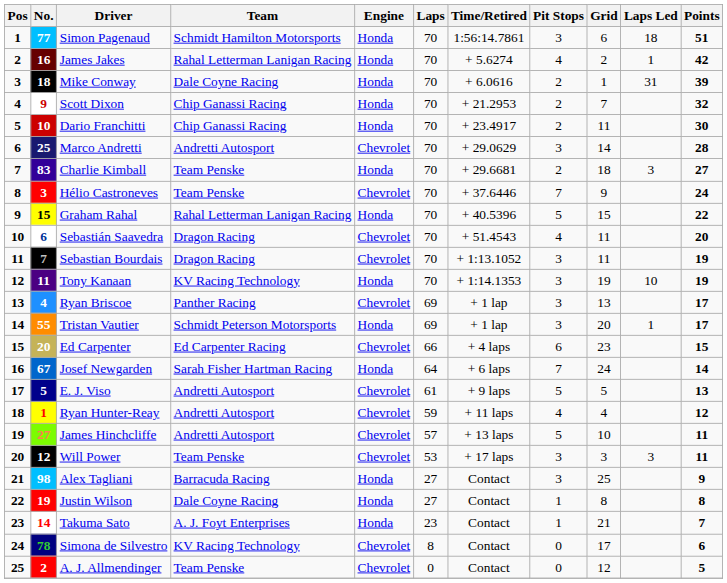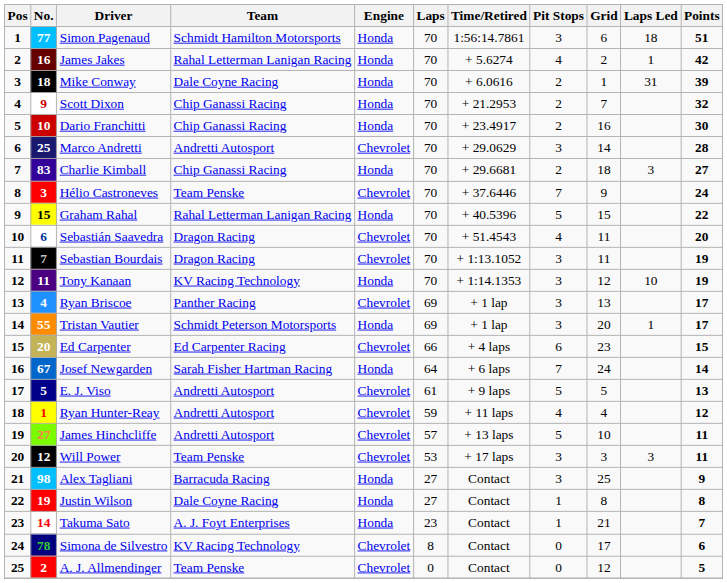 <table class="wikitable" " style="font-size:95%">
 <tr>
 <th>Pos</th>
 <th>No.</th>
 <th>Driver</th>
 <th>Team</th>
 <th>Engine</th>
 <th>Laps</th>
 <th>Time/Retired</th>
 <th>Pit Stops</th>
 <th>Grid</th>
 <th>Laps Led</th>
 <th>Points</th>
 </tr>
 <tr>
 <td align="center"><strong>1</strong></td>
 <td style="background:deepskyblue; color:white;" align="center"><strong>77</strong></td>
 <td> <a href='#'>Simon Pagenaud</a></td>
 <td><a href='#'>Schmidt Hamilton Motorsports</a></td>
 <td><a href='#'>Honda</a></td>
 <td align="center">70</td>
 <td align="center">1:56:14.7861</td>
 <td align="center">3</td>
 <td align="center">6</td>
 <td align="center">18</td>
 <td align="center"><strong>51</strong></td>
 </tr>
 <tr>
 <td align="center"><strong>2</strong></td>
 <td style="background:#660000; color:white;" align="center"><strong>16</strong></td>
 <td> <a href='#'>James Jakes</a></td>
 <td><a href='#'>Rahal Letterman Lanigan Racing</a></td>
 <td><a href='#'>Honda</a></td>
 <td align="center">70</td>
 <td align="center">+ 5.6274</td>
 <td align="center">4</td>
 <td align="center">2</td>
 <td align="center">1</td>
 <td align="center"><strong>42</strong></td>
 </tr>
 <tr>
 <td align="center"><strong>3</strong></td>
 <td style="background:black; color:white;" align="center"><strong>18</strong></td>
 <td> <a href='#'>Mike Conway</a></td>
 <td><a href='#'>Dale Coyne Racing</a></td>
 <td><a href='#'>Honda</a></td>
 <td align="center">70</td>
 <td align="center">+ 6.0616</td>
 <td align="center">2</td>
 <td align="center">1</td>
 <td align="center">31</td>
 <td align="center"><strong>39</strong></td>
 </tr>
 <tr>
 <td align="center"><strong>4</strong></td>
 <td style="background:white; color:#CC0000;" align="center"><strong>9</strong></td>
 <td> <a href='#'>Scott Dixon</a></td>
 <td><a href='#'>Chip Ganassi Racing</a></td>
 <td><a href='#'>Honda</a></td>
 <td align="center">70</td>
 <td align="center">+ 21.2953</td>
 <td align="center">2</td>
 <td align="center">7</td>
 <td align="center"></td>
 <td align="center"><strong>32</strong></td>
 </tr>
 <tr>
 <td align="center"><strong>5</strong></td>
 <td style="background:#CC0000; color:white;" align="center"><strong>10</strong></td>
 <td> <a href='#'>Dario Franchitti</a></td>
 <td><a href='#'>Chip Ganassi Racing</a></td>
 <td><a href='#'>Honda</a></td>
 <td align="center">70</td>
 <td align="center">+ 23.4917</td>
 <td align="center">2</td>
-<td align="center">11</td>
+<td align="center">16</td>
 <td align="center"></td>
 <td align="center"><strong>30</strong></td>
 </tr>
 <tr>
 <td align="center"><strong>6</strong></td>
 <td style="background:midnightblue; color:white;" align="center"><strong>25</strong></td>
 <td> <a href='#'>Marco Andretti</a></td>
 <td><a href='#'>Andretti Autosport</a></td>
 <td><a href='#'>Chevrolet</a></td>
 <td align="center">70</td>
 <td align="center">+ 29.0629</td>
 <td align="center">3</td>
 <td align="center">14</td>
 <td align="center"></td>
 <td align="center"><strong>28</strong></td>
 </tr>
 <tr>
 <td align="center"><strong>7</strong></td>
 <td style="background:#330099; color:white;" align="center"><strong>83</strong></td>
 <td> <a href='#'>Charlie Kimball</a></td>
-<td><a href='#'>Team Penske</a></td>
+<td><a href='#'>Chip Ganassi Racing</a></td>
 <td><a href='#'>Honda</a></td>
 <td align="center">70</td>
 <td align="center">+ 29.6681</td>
 <td align="center">2</td>
 <td align="center">18</td>
 <td align="center">3</td>
 <td align="center"><strong>27</strong></td>
 </tr>
 <tr>
 <td align="center"><strong>8</strong></td>
 <td style="background:red; color:white;" align="center"><strong>3</strong></td>
 <td> <a href='#'>Hélio Castroneves</a></td>
 <td><a href='#'>Team Penske</a></td>
 <td><a href='#'>Chevrolet</a></td>
 <td align="center">70</td>
 <td align="center">+ 37.6446</td>
 <td align="center">7</td>
 <td align="center">9</td>
 <td align="center"></td>
 <td align="center"><strong>24</strong></td>
 </tr>
 <tr>
 <td align="center"><strong>9</strong></td>
 <td style="background:yellow; color:black;" align="center"><strong>15</strong></td>
 <td> <a href='#'>Graham Rahal</a></td>
 <td><a href='#'>Rahal Letterman Lanigan Racing</a></td>
 <td><a href='#'>Honda</a></td>
 <td align="center">70</td>
 <td align="center">+ 40.5396</td>
 <td align="center">5</td>
 <td align="center">15</td>
 <td align="center"></td>
 <td align="center"><strong>22</strong></td>
 </tr>
 <tr>
 <td align="center"><strong>10</strong></td>
 <td style="background:white; color:#003399;" align="center"><strong>6</strong></td>
 <td> <a href='#'>Sebastián Saavedra</a></td>
 <td><a href='#'>Dragon Racing</a></td>
 <td><a href='#'>Chevrolet</a></td>
 <td align="center">70</td>
 <td align="center">+ 51.4543</td>
 <td align="center">4</td>
 <td align="center">11</td>
 <td align="center"></td>
 <td align="center"><strong>20</strong></td>
 </tr>
 <tr>
 <td align="center"><strong>11</strong></td>
 <td style="background:black; color:silver;" align="center"><strong>7</strong></td>
 <td> <a href='#'>Sebastian Bourdais</a></td>
 <td><a href='#'>Dragon Racing</a></td>
 <td><a href='#'>Chevrolet</a></td>
 <td align="center">70</td>
 <td align="center">+ 1:13.1052</td>
 <td align="center">3</td>
 <td align="center">11</td>
 <td align="center"></td>
 <td align="center"><strong>19</strong></td>
 </tr>
 <tr>
 <td align="center"><strong>12</strong></td>
 <td style="background:indigo; color:white;" align="center"><strong>11</strong></td>
 <td> <a href='#'>Tony Kanaan</a></td>
 <td><a href='#'>KV Racing Technology</a></td>
 <td><a href='#'>Honda</a></td>
 <td align="center">70</td>
 <td align="center">+ 1:14.1353</td>
 <td align="center">3</td>
-<td align="center">19</td>
+<td align="center">12</td>
 <td align="center">10</td>
 <td align="center"><strong>19</strong></td>
 </tr>
 <tr>
 <td align="center"><strong>13</strong></td>
 <td align="center" style="background:dodgerblue; color:white;"><strong>4</strong></td>
 <td> <a href='#'>Ryan Briscoe</a></td>
 <td><a href='#'>Panther Racing</a></td>
 <td><a href='#'>Chevrolet</a></td>
 <td align="center">69</td>
 <td align="center">+ 1 lap</td>
 <td align="center">3</td>
 <td align="center">13</td>
 <td align="center"></td>
 <td align="center"><strong>17</strong></td>
 </tr>
 <tr>
 <td align="center"><strong>14</strong></td>
 <td style="background:darkorange; color:white;" align="center"><strong>55</strong></td>
 <td> <a href='#'>Tristan Vautier</a></td>
 <td><a href='#'>Schmidt Peterson Motorsports</a></td>
 <td><a href='#'>Honda</a></td>
 <td align="center">69</td>
 <td align="center">+ 1 lap</td>
 <td align="center">3</td>
 <td align="center">20</td>
 <td align="center">1</td>
 <td align="center"><strong>17</strong></td>
 </tr>
 <tr>
 <td align="center"><strong>15</strong></td>
 <td style="background:#C5B358; color:white;" align="center"><strong>20</strong></td>
 <td> <a href='#'>Ed Carpenter</a></td>
 <td><a href='#'>Ed Carpenter Racing</a></td>
 <td><a href='#'>Chevrolet</a></td>
 <td align="center">66</td>
 <td align="center">+ 4 laps</td>
 <td align="center">6</td>
 <td align="center">23</td>
 <td align="center"></td>
 <td align="center"><strong>15</strong></td>
 </tr>
 <tr>
 <td align="center"><strong>16</strong></td>
 <td style="background:#0066CC; color:white;" align="center"><strong>67</strong></td>
 <td> <a href='#'>Josef Newgarden</a></td>
 <td><a href='#'>Sarah Fisher Hartman Racing</a></td>
 <td><a href='#'>Honda</a></td>
 <td align="center">64</td>
 <td align="center">+ 6 laps</td>
 <td align="center">7</td>
 <td align="center">24</td>
 <td align="center"></td>
 <td align="center"><strong>14</strong></td>
 </tr>
 <tr>
 <td align="center"><strong>17</strong></td>
 <td style="background:darkblue; color:white;" align="center"><strong>5</strong></td>
 <td> <a href='#'>E. J. Viso</a></td>
 <td><a href='#'>Andretti Autosport</a></td>
 <td><a href='#'>Chevrolet</a></td>
 <td align="center">61</td>
 <td align="center">+ 9 laps</td>
 <td align="center">5</td>
 <td align="center">5</td>
 <td align="center"></td>
 <td align="center"><strong>13</strong></td>
 </tr>
 <tr>
 <td align="center"><strong>18</strong></td>
 <td style="background:yellow; color:red;" align="center"><strong>1</strong></td>
 <td> <a href='#'>Ryan Hunter-Reay</a></td>
 <td><a href='#'>Andretti Autosport</a></td>
 <td><a href='#'>Chevrolet</a></td>
 <td align="center">59</td>
 <td align="center">+ 11 laps</td>
 <td align="center">4</td>
 <td align="center">4</td>
 <td align="center"></td>
 <td align="center"><strong>12</strong></td>
 </tr>
 <tr>
 <td align="center"><strong>19</strong></td>
 <td style="background:lawngreen; color:coral;" align="center"><strong>27</strong></td>
 <td> <a href='#'>James Hinchcliffe</a></td>
 <td><a href='#'>Andretti Autosport</a></td>
 <td><a href='#'>Chevrolet</a></td>
 <td align="center">57</td>
 <td align="center">+ 13 laps</td>
 <td align="center">5</td>
 <td align="center">10</td>
 <td align="center"></td>
 <td align="center"><strong>11</strong></td>
 </tr>
 <tr>
 <td align="center"><strong>20</strong></td>
 <td style="background:black; color:white;" align="center"><strong>12</strong></td>
 <td> <a href='#'>Will Power</a></td>
 <td><a href='#'>Team Penske</a></td>
 <td><a href='#'>Chevrolet</a></td>
 <td align="center">53</td>
 <td align="center">+ 17 laps</td>
 <td align="center">3</td>
 <td align="center">3</td>
 <td align="center">3</td>
 <td align="center"><strong>11</strong></td>
 </tr>
 <tr>
 <td align="center"><strong>21</strong></td>
 <td style="background:deepskyblue; color:white;" align="center"><strong>98</strong></td>
 <td> <a href='#'>Alex Tagliani</a></td>
 <td><a href='#'>Barracuda Racing</a></td>
 <td><a href='#'>Honda</a></td>
 <td align="center">27</td>
 <td align="center">Contact</td>
 <td align="center">3</td>
 <td align="center">25</td>
 <td align="center"></td>
 <td align="center"><strong>9</strong></td>
 </tr>
 <tr>
 <td align="center"><strong>22</strong></td>
 <td style="background:red; color:white;" align="center"><strong>19</strong></td>
 <td> <a href='#'>Justin Wilson</a></td>
 <td><a href='#'>Dale Coyne Racing</a></td>
 <td><a href='#'>Honda</a></td>
 <td align="center">27</td>
 <td align="center">Contact</td>
 <td align="center">1</td>
 <td align="center">8</td>
 <td align="center"></td>
 <td align="center"><strong>8</strong></td>
 </tr>
 <tr>
 <td align="center"><strong>23</strong></td>
 <td style="background:white; color:red;" align="center"><strong>14</strong></td>
 <td> <a href='#'>Takuma Sato</a></td>
 <td><a href='#'>A. J. Foyt Enterprises</a></td>
 <td><a href='#'>Honda</a></td>
 <td align="center">23</td>
 <td align="center">Contact</td>
 <td align="center">1</td>
 <td align="center">21</td>
 <td align="center"></td>
 <td align="center"><strong>7</strong></td>
 </tr>
 <tr>
 <td align="center"><strong>24</strong></td>
 <td style="background:navy; color:limegreen;" align="center"><strong>78</strong></td>
 <td> <a href='#'>Simona de Silvestro</a></td>
 <td><a href='#'>KV Racing Technology</a></td>
 <td><a href='#'>Chevrolet</a></td>
 <td align="center">8</td>
 <td align="center">Contact</td>
 <td align="center">0</td>
 <td align="center">17</td>
 <td align="center"></td>
 <td align="center"><strong>6</strong></td>
 </tr>
 <tr>
 <td align="center"><strong>25</strong></td>
 <td style="background:red; color:white;" align="center"><strong>2</strong></td>
 <td> <a href='#'>A. J. Allmendinger</a></td>
 <td><a href='#'>Team Penske</a></td>
 <td><a href='#'>Chevrolet</a></td>
 <td align="center">0</td>
 <td align="center">Contact</td>
 <td align="center">0</td>
 <td align="center">12</td>
 <td align="center"></td>
 <td align="center"><strong>5</strong></td>
 </tr>
 <tr>
 </tr>
 </table>
